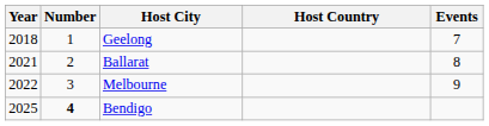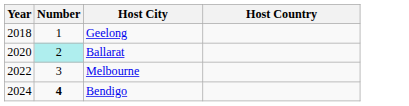 <table class="wikitable" style="font-size:100%">
 <tr>
 <th width="30">Year</th>
 <th width="30">Number</th>
 <th width="150">Host City</th>
 <th width="200">Host Country</th>
-<th width="50">Events</th>
 </tr>
 <tr>
 <td align="center">2018</td>
 <td align="center">1</td>
 <td><a href='#'>Geelong</a></td>
 <td></td>
-<td align="center">7</td>
 </tr>
 <tr>
-<td align="center">2021</td>
-<td align="center">2</td>
+<td align="center">2020</td>
+<td align="center" style="background: paleturquoise;">2</td>
 <td><a href='#'>Ballarat</a></td>
 <td></td>
-<td align="center">8</td>
 </tr>
 <tr>
 <td align="center">2022</td>
 <td align="center">3</td>
 <td><a href='#'>Melbourne</a></td>
 <td></td>
-<td align="center">9</td>
 </tr>
 <tr>
-<td align="center">2025</td>
+<td align="center">2024</td>
 <td align="center"><strong>4</strong></td>
 <td><a href='#'>Bendigo</a></td>
 <td></td>
-<td align="center"></td>
 </tr>
 </table>
